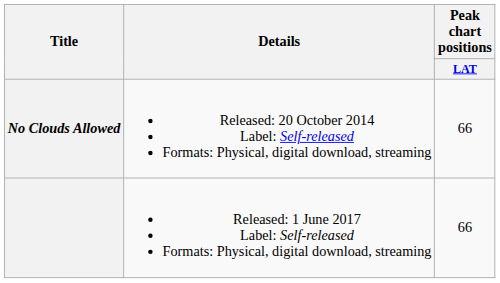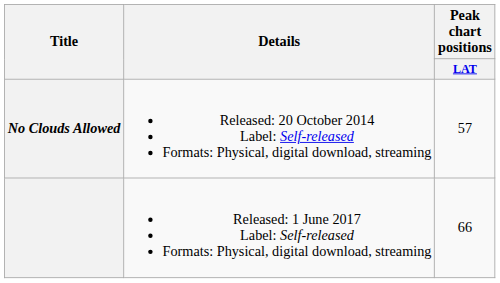 <table class="wikitable plainrowheaders" style="text-align:center;" border="1">
 <tr>
 <th scope="col" rowspan="2">Title</th>
 <th scope="col" rowspan="2">Details</th>
 <th scope="col" colspan="1">Peak chart positions</th>
 </tr>
 <tr>
 <th scope="col" style="width:3em;font-size:85%;"><a href='#'>LAT</a><br></th>
 </tr>
 <tr>
 <th scope="row"><em>No Clouds Allowed</em></th>
 <td><br><ul><li>Released: 20 October 2014</li><li>Label: <a href='#'><em>Self-released</em></a></li><li>Formats: Physical, digital download, streaming</li></ul></td>
-<td>66</td>
+<td>57</td>
 </tr>
 <tr>
 <th scope="row"><em></em></th>
 <td><br><ul><li>Released: 1 June 2017</li><li>Label: <em>Self-released</em></li><li>Formats: Physical, digital download, streaming</li></ul></td>
 <td>66</td>
 </tr>
 </table>
